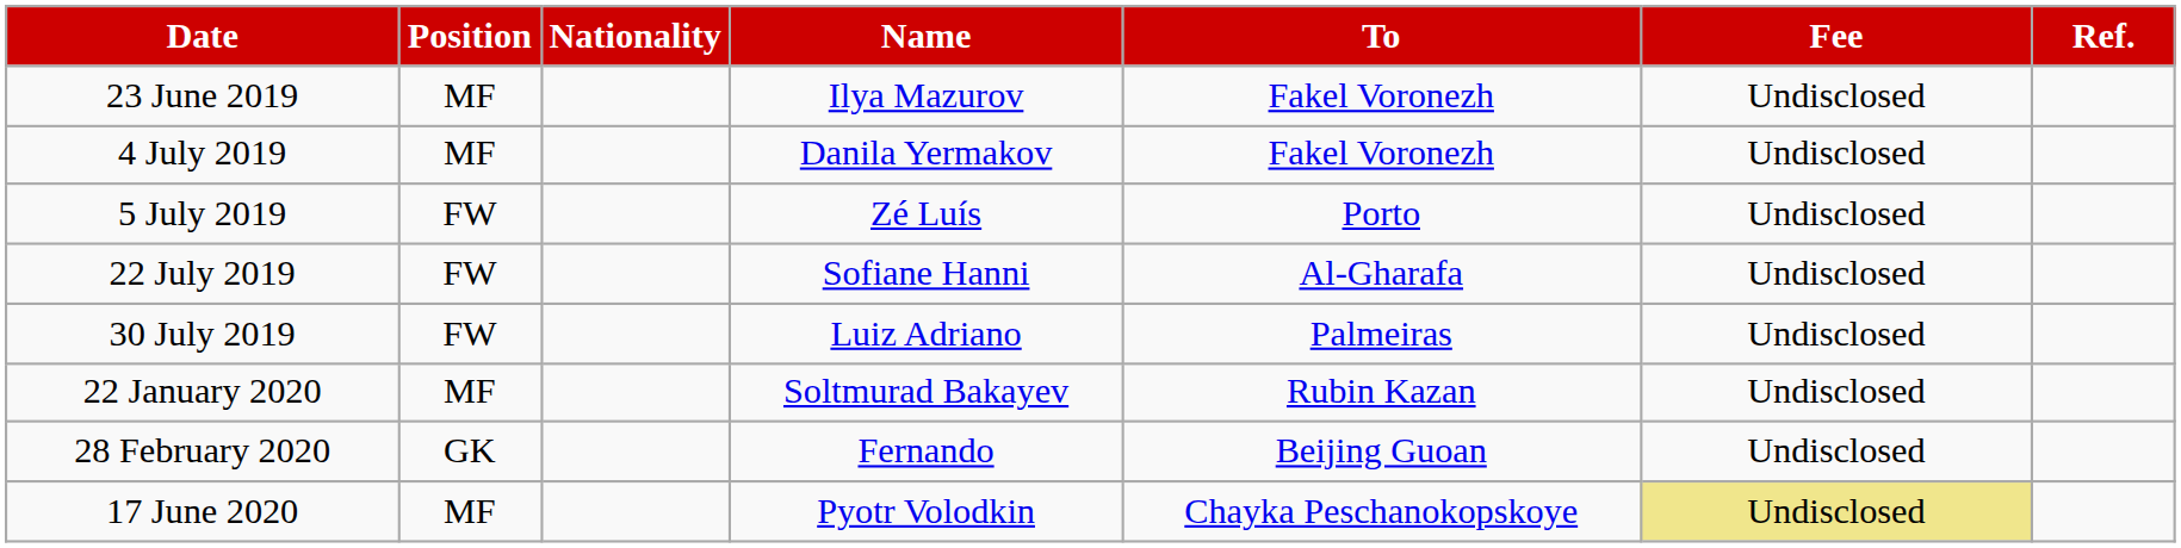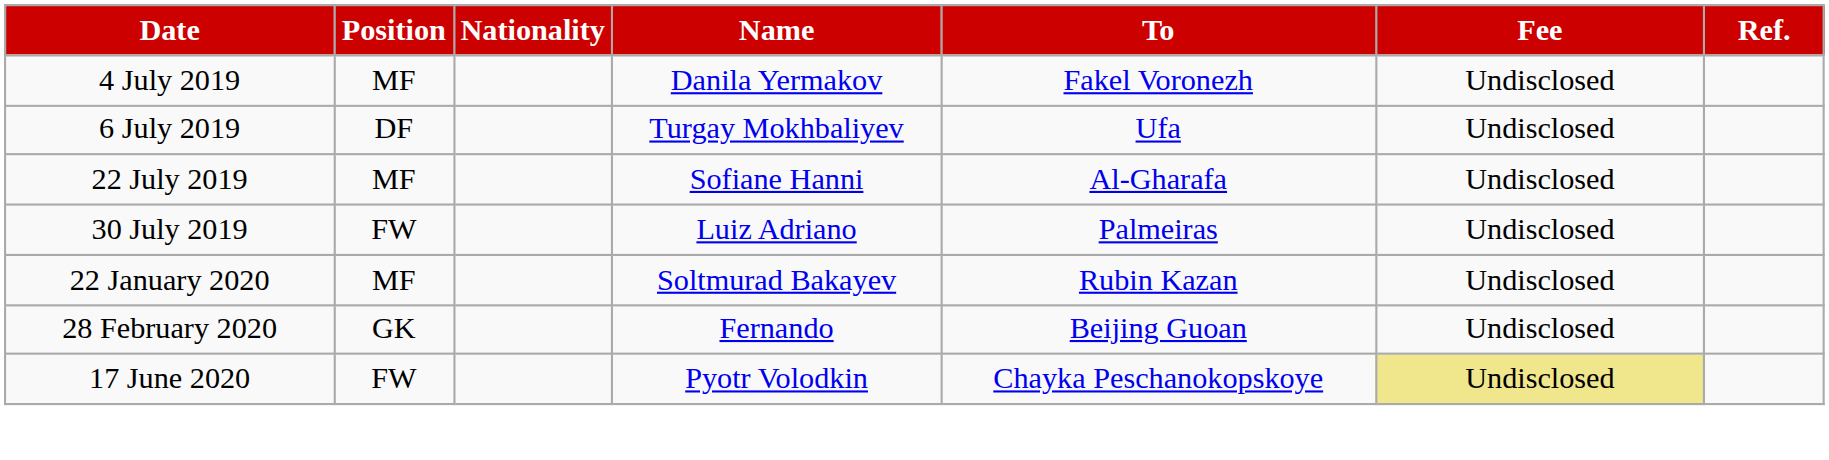 <table class="wikitable"  style="text-align:center; font-size:90%; ">
 <tr>
 <th style="background:#CD0000; color:white; width:150px;">Date</th>
 <th style="background:#CD0000; color:white; width:50px;">Position</th>
 <th style="background:#CD0000; color:white; width:50px;">Nationality</th>
 <th style="background:#CD0000; color:white; width:150px;">Name</th>
 <th style="background:#CD0000; color:white; width:200px;">To</th>
 <th style="background:#CD0000; color:white; width:150px;">Fee</th>
 <th style="background:#CD0000; color:white; width:50px;">Ref.</th>
 </tr>
 <tr>
-<td>23 June 2019</td>
-<td>MF</td>
-<td></td>
-<td><a href='#'>Ilya Mazurov</a></td>
-<td><a href='#'>Fakel Voronezh</a></td>
-<td>Undisclosed</td>
-<td></td>
-</tr>
-<tr>
 <td>4 July 2019</td>
 <td>MF</td>
 <td></td>
 <td><a href='#'>Danila Yermakov</a></td>
 <td><a href='#'>Fakel Voronezh</a></td>
 <td>Undisclosed</td>
 <td></td>
 </tr>
 <tr>
-<td>5 July 2019</td>
-<td>FW</td>
+<td>6 July 2019</td>
+<td>DF</td>
 <td></td>
-<td><a href='#'>Zé Luís</a></td>
-<td><a href='#'>Porto</a></td>
+<td><a href='#'>Turgay Mokhbaliyev</a></td>
+<td><a href='#'>Ufa</a></td>
 <td>Undisclosed</td>
 <td></td>
 </tr>
 <tr>
 <td>22 July 2019</td>
-<td>FW</td>
+<td>MF</td>
 <td></td>
 <td><a href='#'>Sofiane Hanni</a></td>
 <td><a href='#'>Al-Gharafa</a></td>
 <td>Undisclosed</td>
 <td></td>
 </tr>
 <tr>
 <td>30 July 2019</td>
 <td>FW</td>
 <td></td>
 <td><a href='#'>Luiz Adriano</a></td>
 <td><a href='#'>Palmeiras</a></td>
 <td>Undisclosed</td>
 <td></td>
 </tr>
 <tr>
 <td>22 January 2020</td>
 <td>MF</td>
 <td></td>
 <td><a href='#'>Soltmurad Bakayev</a></td>
 <td><a href='#'>Rubin Kazan</a></td>
 <td>Undisclosed</td>
 <td></td>
 </tr>
 <tr>
 <td>28 February 2020</td>
 <td>GK</td>
 <td></td>
 <td><a href='#'>Fernando</a></td>
 <td><a href='#'>Beijing Guoan</a></td>
 <td>Undisclosed</td>
 <td></td>
 </tr>
 <tr>
 <td>17 June 2020</td>
-<td>MF</td>
+<td>FW</td>
 <td></td>
 <td><a href='#'>Pyotr Volodkin</a></td>
 <td><a href='#'>Chayka Peschanokopskoye</a></td>
 <td style="background: khaki;">Undisclosed</td>
 <td></td>
 </tr>
 </table>
